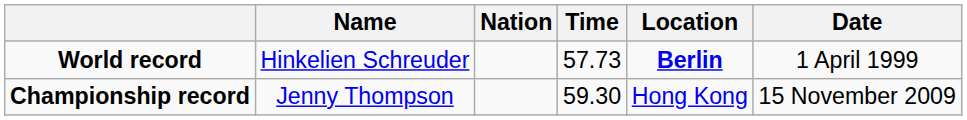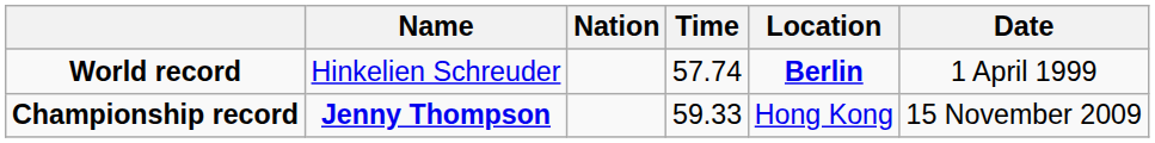 <table class=wikitable style=text-align:center>
 <tr>
 <th></th>
 <th>Name</th>
 <th>Nation</th>
 <th>Time</th>
 <th>Location</th>
 <th>Date</th>
 </tr>
 <tr>
 <td><strong>World record</strong></td>
 <td><a href='#'>Hinkelien Schreuder</a></td>
 <td></td>
-<td align=left>57.73</td>
+<td align=left>57.74</td>
 <td><strong><a href='#'>Berlin</a></strong></td>
 <td>1 April 1999</td>
 </tr>
 <tr>
 <td><strong>Championship record</strong></td>
-<td><a href='#'>Jenny Thompson</a></td>
+<td><strong><a href='#'>Jenny Thompson</a></strong></td>
 <td></td>
-<td align=left>59.30</td>
+<td align=left>59.33</td>
 <td><a href='#'>Hong Kong</a></td>
 <td>15 November 2009</td>
 </tr>
 </table>
